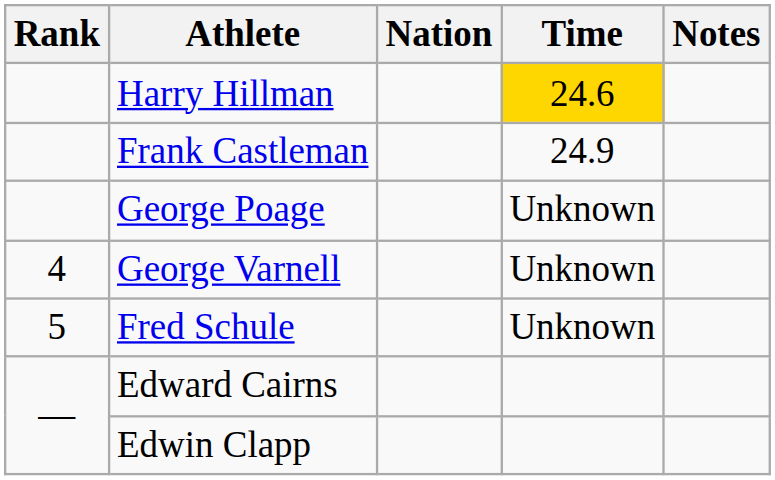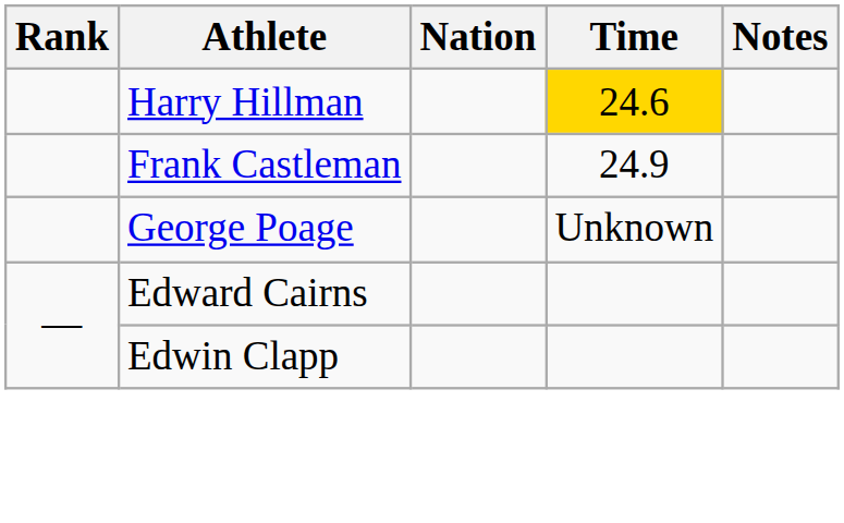 <table class="wikitable sortable" style="text-align:center">
 <tr>
 <th>Rank</th>
 <th>Athlete</th>
 <th>Nation</th>
 <th>Time</th>
 <th>Notes</th>
 </tr>
 <tr>
 <td></td>
 <td align=left data-sort-value=Hillman><a href='#'>Harry Hillman</a></td>
 <td align=left></td>
 <td style="background: gold;">24.6</td>
 <td></td>
 </tr>
 <tr>
 <td></td>
 <td align=left data-sort-value=Castleman><a href='#'>Frank Castleman</a></td>
 <td align=left></td>
 <td>24.9</td>
 <td></td>
 </tr>
 <tr>
 <td></td>
 <td align=left data-sort-value=Poage><a href='#'>George Poage</a></td>
 <td align=left></td>
 <td data-sort-value=30.0>Unknown</td>
 <td></td>
 </tr>
 <tr>
-<td>4</td>
-<td align=left data-sort-value=Varnell><a href='#'>George Varnell</a></td>
-<td align=left></td>
-<td data-sort-value=40.0>Unknown</td>
-<td></td>
-</tr>
-<tr>
-<td>5</td>
-<td align=left data-sort-value=Schule><a href='#'>Fred Schule</a></td>
-<td align=left></td>
-<td data-sort-value=50.0>Unknown</td>
-<td></td>
-</tr>
-<tr>
 <td rowspan=2 data-sort-value=6>—</td>
 <td align=left data-sort-value=Cairns>Edward Cairns</td>
 <td align=left></td>
 <td data-sort-value=99.9></td>
 <td></td>
 </tr>
 <tr>
 <td align=left data-sort-value=Clapp>Edwin Clapp</td>
 <td align=left></td>
 <td data-sort-value=99.9></td>
 <td></td>
 </tr>
 </table>
